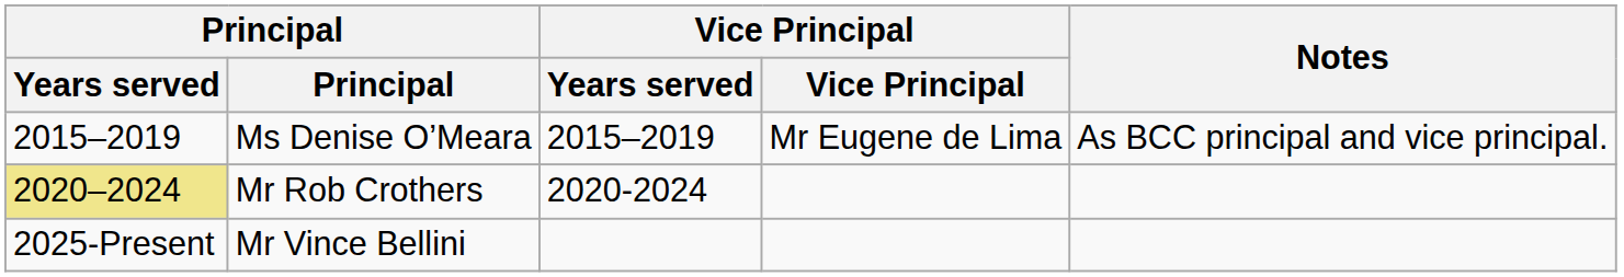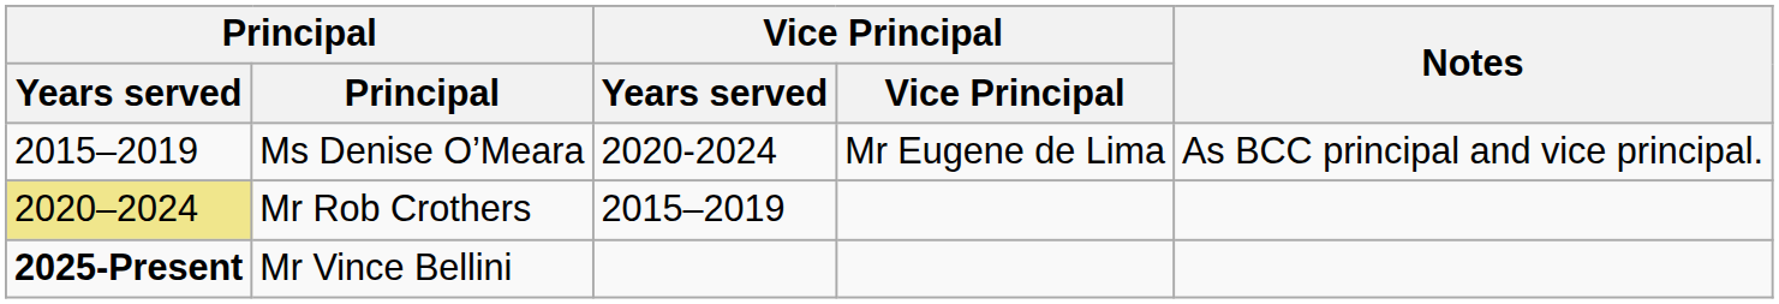 <table class="wikitable">
 <tr>
 <th colspan="2">Principal</th>
 <th colspan="2">Vice Principal</th>
 <th rowspan="2">Notes</th>
 </tr>
 <tr>
 <th>Years served</th>
 <th>Principal</th>
 <th>Years served</th>
 <th>Vice Principal</th>
 </tr>
 <tr>
 <td>2015–2019</td>
 <td>Ms Denise O’Meara</td>
-<td>2015–2019</td>
+<td>2020-2024</td>
 <td>Mr Eugene de Lima</td>
 <td>As BCC principal and vice principal.</td>
 </tr>
 <tr>
 <td style="background: khaki;">2020–2024</td>
 <td>Mr Rob Crothers</td>
-<td>2020-2024</td>
+<td>2015–2019</td>
 <td></td>
 <td></td>
 </tr>
 <tr>
-<td>2025-Present</td>
+<td><strong>2025-Present</strong></td>
 <td>Mr Vince Bellini</td>
 <td></td>
 <td></td>
 <td></td>
 </tr>
 </table>
